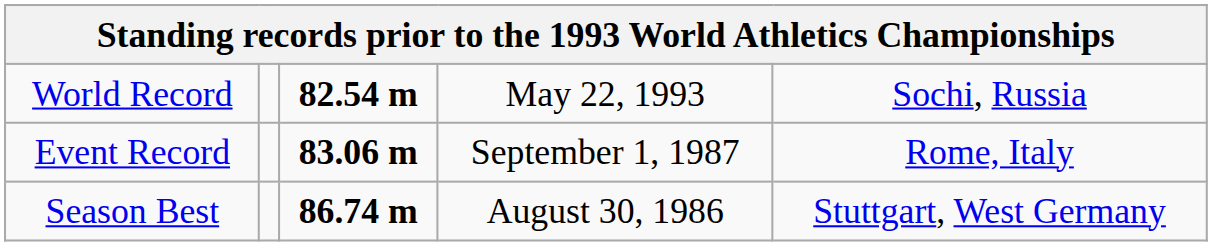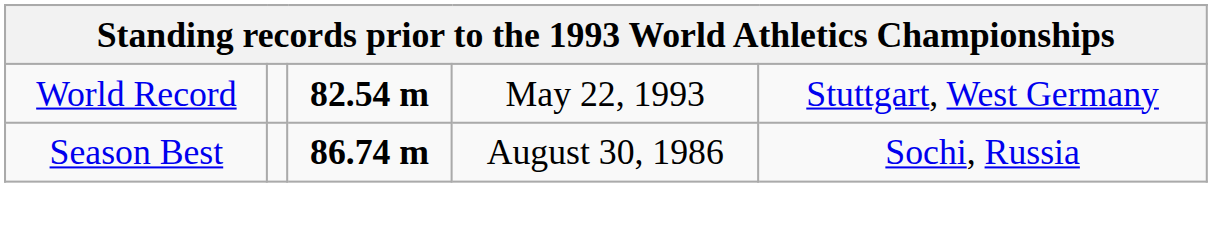 <table class="wikitable" style=" text-align:center; font-size:110%;" width="95%">
 <tr>
 <th colspan="5">Standing records prior to the 1993 World Athletics Championships</th>
 </tr>
 <tr>
 <td><a href='#'>World Record</a></td>
 <td></td>
 <td><strong>82.54 m </strong></td>
 <td>May 22, 1993</td>
-<td> <a href='#'>Sochi</a>, <a href='#'>Russia</a></td>
-</tr>
-<tr>
-<td><a href='#'>Event Record</a></td>
-<td></td>
-<td><strong>83.06 m </strong></td>
-<td>September 1, 1987</td>
-<td> <a href='#'>Rome, Italy</a></td>
+<td> <a href='#'>Stuttgart</a>, <a href='#'>West Germany</a></td>
 </tr>
 <tr>
 <td><a href='#'>Season Best</a></td>
 <td></td>
 <td><strong>86.74 m </strong></td>
 <td>August 30, 1986</td>
-<td> <a href='#'>Stuttgart</a>, <a href='#'>West Germany</a></td>
+<td> <a href='#'>Sochi</a>, <a href='#'>Russia</a></td>
 </tr>
 </table>
